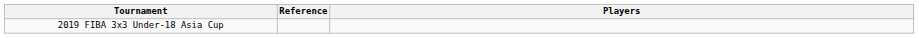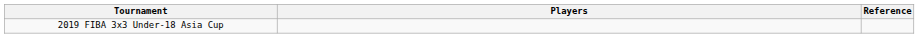 <table class="wikitable collapsible" style="text-align: center; font-size:95%;" width=100%>
 <tr>
 <th width=30%>Tournament</th>
+<th>Players</th>
 <th width=3%>Reference</th>
-<th>Players</th>
 </tr>
 <tr>
 <td>2019 FIBA 3x3 Under-18 Asia Cup</td>
+<td><br></td>
 <td></td>
-<td><br></td>
 </tr>
 </table>
